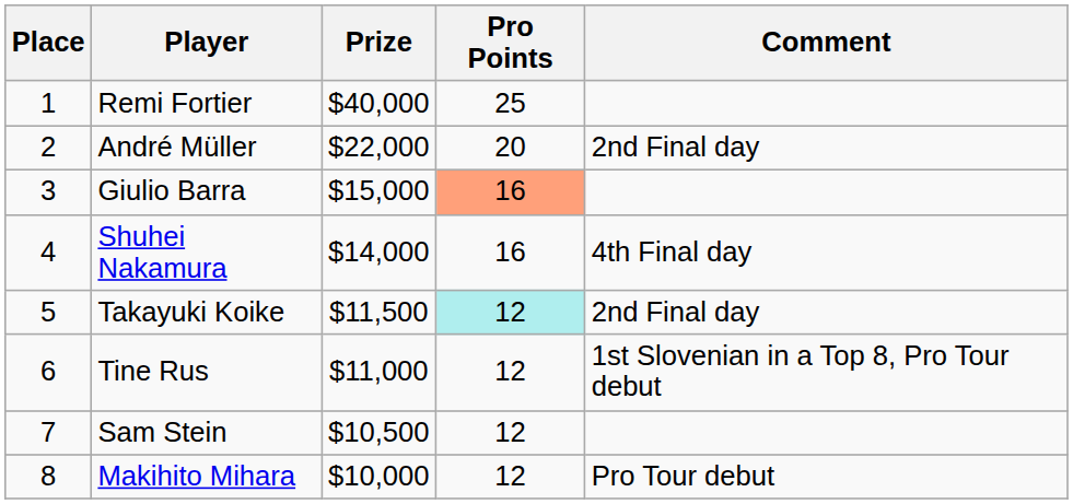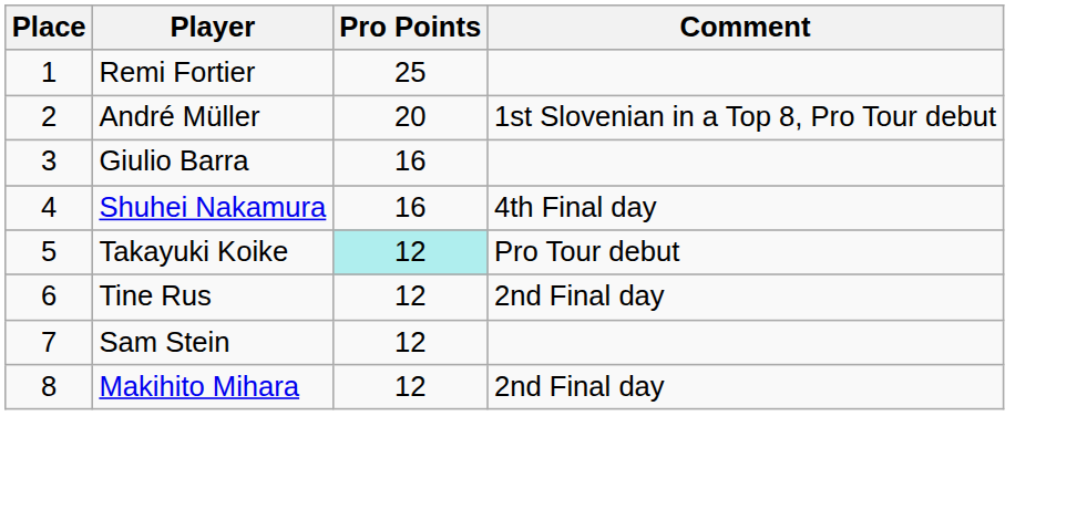 <table class="wikitable">
 <tr>
 <th>Place</th>
 <th>Player</th>
-<th>Prize</th>
 <th>Pro Points</th>
 <th>Comment</th>
 </tr>
 <tr>
 <td align=center>1</td>
 <td> Remi Fortier</td>
-<td align=center>$40,000</td>
 <td align=center>25</td>
 <td></td>
 </tr>
 <tr>
 <td align=center>2</td>
 <td> André Müller</td>
-<td align=center>$22,000</td>
 <td align=center>20</td>
-<td>2nd Final day</td>
+<td>1st Slovenian in a Top 8, Pro Tour debut</td>
 </tr>
 <tr>
 <td align=center>3</td>
 <td> Giulio Barra</td>
-<td align=center>$15,000</td>
-<td align=center style="background: lightsalmon;">16</td>
+<td align=center>16</td>
 <td></td>
 </tr>
 <tr>
 <td align=center>4</td>
 <td> <a href='#'>Shuhei Nakamura</a></td>
-<td align=center>$14,000</td>
 <td align=center>16</td>
 <td>4th Final day</td>
 </tr>
 <tr>
 <td align=center>5</td>
 <td> Takayuki Koike</td>
-<td align=center>$11,500</td>
 <td align=center style="background: paleturquoise;">12</td>
-<td>2nd Final day</td>
+<td>Pro Tour debut</td>
 </tr>
 <tr>
 <td align=center>6</td>
 <td> Tine Rus</td>
-<td align=center>$11,000</td>
 <td align=center>12</td>
-<td>1st Slovenian in a Top 8, Pro Tour debut</td>
+<td>2nd Final day</td>
 </tr>
 <tr>
 <td align=center>7</td>
 <td> Sam Stein</td>
-<td align=center>$10,500</td>
 <td align=center>12</td>
 <td></td>
 </tr>
 <tr>
 <td align=center>8</td>
 <td> <a href='#'>Makihito Mihara</a></td>
-<td align=center>$10,000</td>
 <td align=center>12</td>
-<td>Pro Tour debut</td>
+<td>2nd Final day</td>
 </tr>
 </table>
